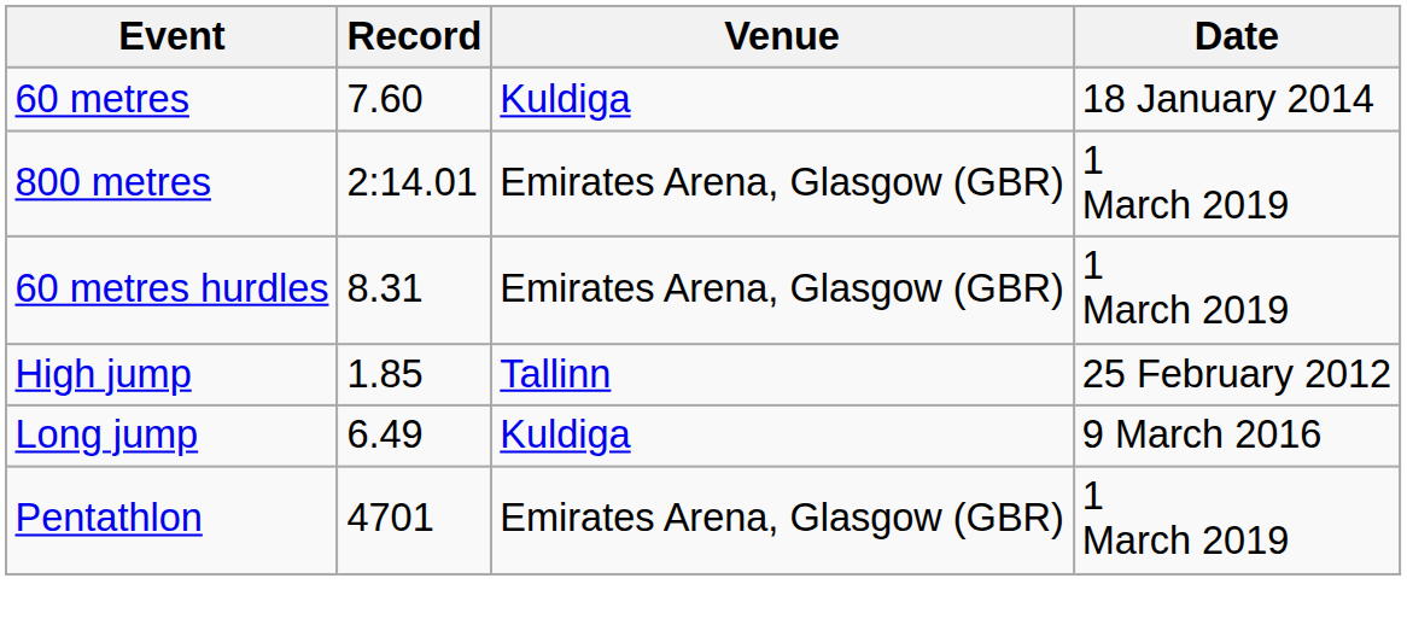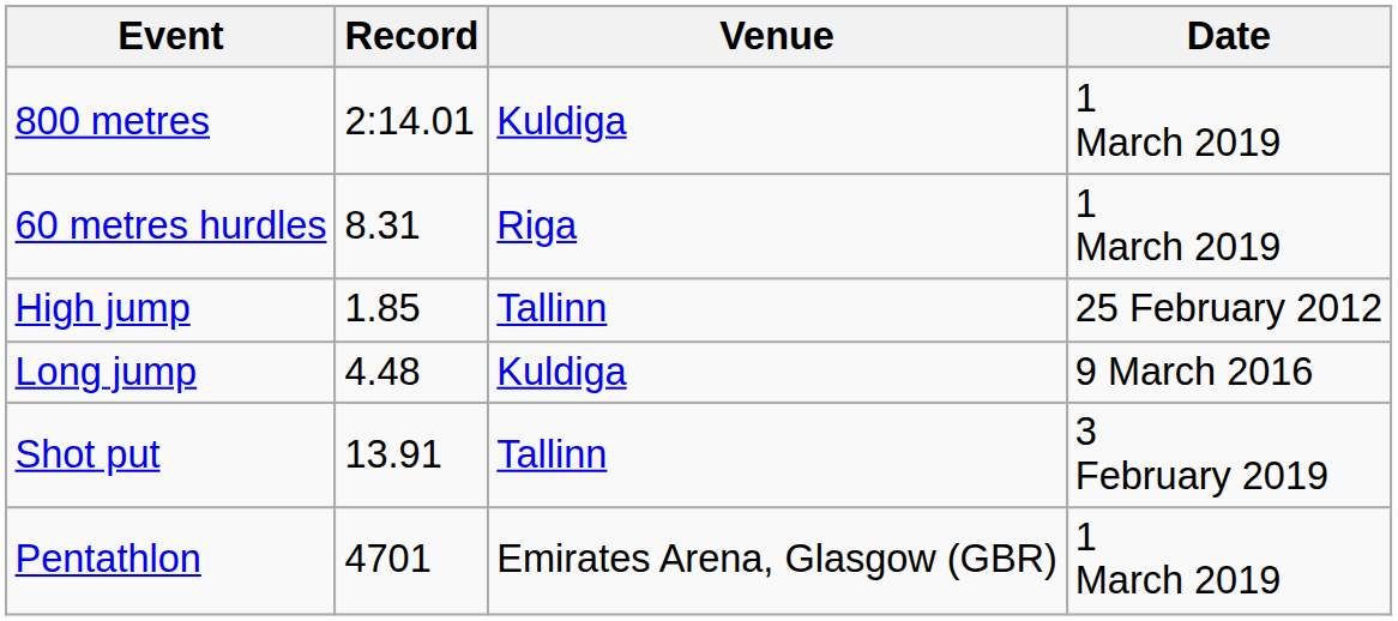 <table class="wikitable">
 <tr>
 <th>Event</th>
 <th>Record</th>
 <th>Venue</th>
 <th>Date</th>
 </tr>
 <tr>
-<td><a href='#'>60 metres</a></td>
-<td>7.60</td>
-<td><a href='#'>Kuldiga</a></td>
-<td>18 January 2014</td>
-</tr>
-<tr>
 <td><a href='#'>800 metres</a></td>
 <td>2:14.01</td>
-<td>Emirates Arena, Glasgow (GBR)</td>
+<td><a href='#'>Kuldiga</a></td>
 <td>1<br>March 2019</td>
 </tr>
 <tr>
 <td><a href='#'>60 metres hurdles</a></td>
 <td>8.31</td>
-<td>Emirates Arena, Glasgow (GBR)</td>
+<td><a href='#'>Riga</a></td>
 <td>1<br>March 2019</td>
 </tr>
 <tr>
 <td><a href='#'>High jump</a></td>
 <td>1.85</td>
 <td><a href='#'>Tallinn</a></td>
 <td>25 February 2012</td>
 </tr>
 <tr>
 <td><a href='#'>Long jump</a></td>
-<td>6.49</td>
+<td>4.48</td>
 <td><a href='#'>Kuldiga</a></td>
 <td>9 March 2016</td>
+</tr>
+<tr>
+<td><a href='#'>Shot put</a></td>
+<td>13.91</td>
+<td><a href='#'>Tallinn</a></td>
+<td>3<br>February 2019</td>
 </tr>
 <tr>
 <td><a href='#'>Pentathlon</a></td>
 <td>4701</td>
 <td>Emirates Arena, Glasgow (GBR)</td>
 <td>1<br>March 2019</td>
 </tr>
 </table>
